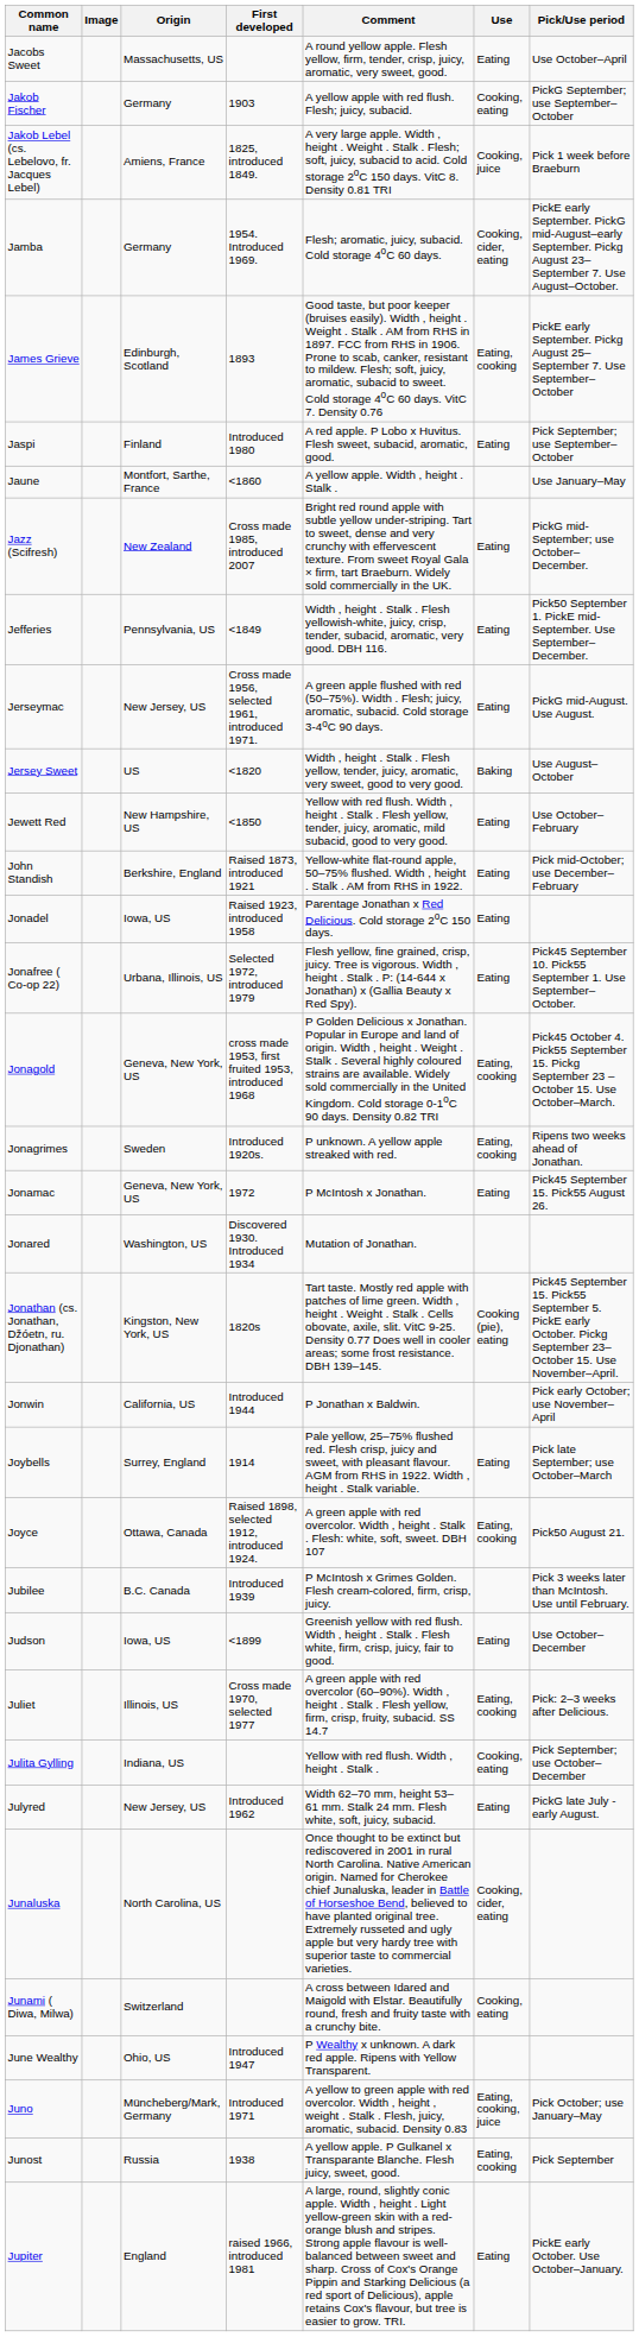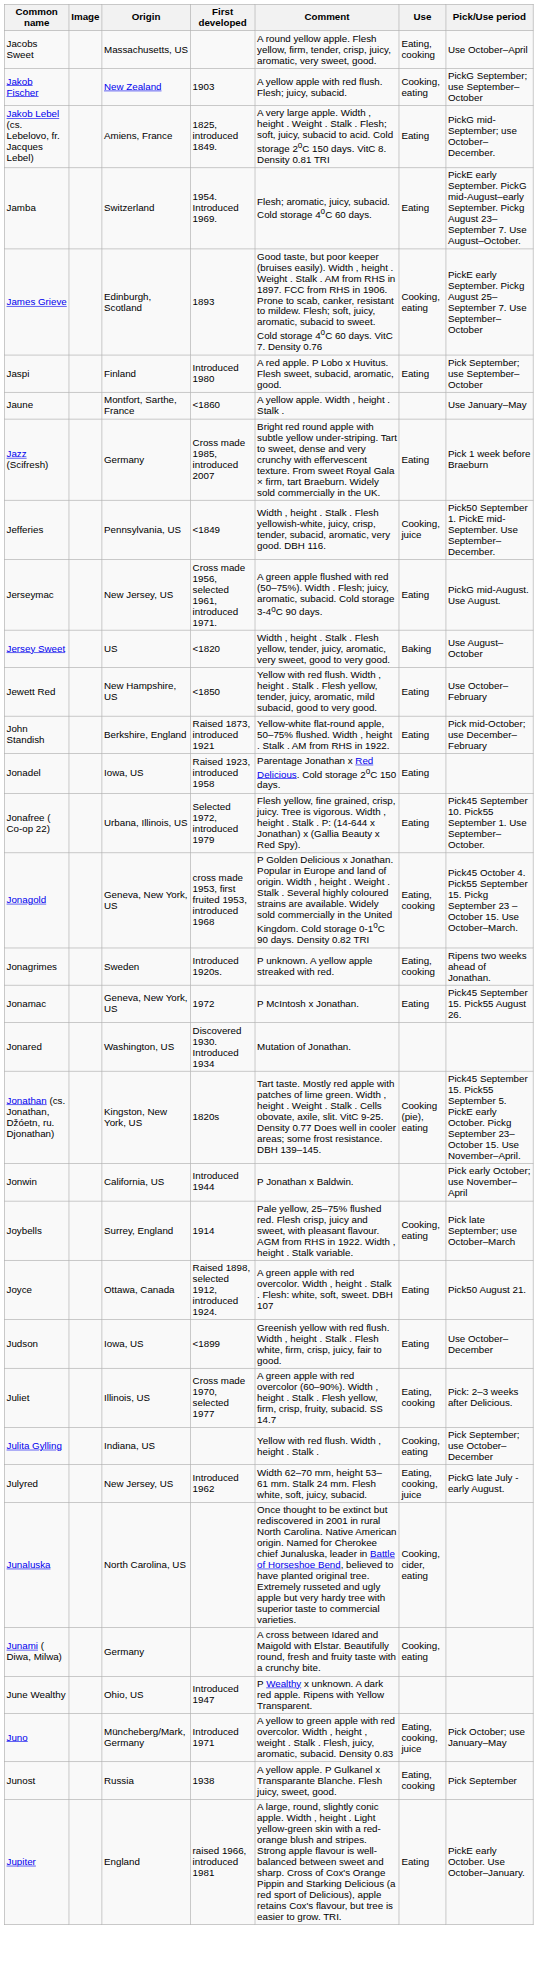 <table class="wikitable sortable">
 <tr>
 <th>Common name</th>
 <th>Image</th>
 <th>Origin</th>
 <th>First developed</th>
 <th>Comment</th>
 <th>Use</th>
 <th>Pick/Use period</th>
 </tr>
 <tr>
 <td>Jacobs Sweet</td>
 <td></td>
 <td>Massachusetts, US</td>
 <td></td>
 <td>A round yellow apple. Flesh yellow, firm, tender, crisp, juicy, aromatic, very sweet, good.</td>
-<td>Eating</td>
+<td>Eating, cooking</td>
 <td>Use October–April</td>
 </tr>
 <tr>
 <td><a href='#'>Jakob Fischer</a></td>
 <td></td>
-<td>Germany</td>
+<td><a href='#'>New Zealand</a></td>
 <td>1903</td>
 <td>A yellow apple with red flush. Flesh; juicy, subacid.</td>
 <td>Cooking, eating</td>
 <td>PickG September; use September–October</td>
 </tr>
 <tr>
 <td><a href='#'>Jakob Lebel</a> (cs. Lebelovo, fr. Jacques Lebel)</td>
 <td></td>
 <td>Amiens, France</td>
 <td>1825, introduced 1849.</td>
 <td>A very large apple. Width , height . Weight . Stalk . Flesh; soft, juicy, subacid to acid. Cold storage 2<sup>o</sup>C 150 days. VitC 8. Density 0.81 TRI</td>
-<td>Cooking, juice</td>
-<td>Pick 1 week before Braeburn</td>
+<td>Eating</td>
+<td>PickG mid-September; use October–December.</td>
 </tr>
 <tr>
 <td>Jamba</td>
 <td></td>
-<td>Germany</td>
+<td>Switzerland</td>
 <td>1954. Introduced 1969.</td>
 <td>Flesh; aromatic, juicy, subacid. Cold storage 4<sup>o</sup>C 60 days.</td>
-<td>Cooking, cider, eating</td>
+<td>Eating</td>
 <td>PickE early September. PickG mid-August–early September. Pickg August 23–September 7. Use August–October.</td>
 </tr>
 <tr>
 <td><a href='#'>James Grieve</a> </td>
 <td></td>
 <td>Edinburgh, Scotland</td>
 <td>1893</td>
 <td>Good taste, but poor keeper (bruises easily). Width , height . Weight . Stalk . AM from RHS in 1897. FCC from RHS in 1906. Prone to scab, canker, resistant to mildew. Flesh; soft, juicy, aromatic, subacid to sweet. Cold storage 4<sup>o</sup>C 60 days. VitC 7. Density 0.76</td>
-<td>Eating, cooking</td>
+<td>Cooking, eating</td>
 <td>PickE early September. Pickg August 25–September 7. Use September–October</td>
 </tr>
 <tr>
 <td>Jaspi</td>
 <td></td>
 <td>Finland</td>
 <td>Introduced 1980</td>
 <td>A red apple. P Lobo x Huvitus. Flesh sweet, subacid, aromatic, good.</td>
 <td>Eating</td>
 <td>Pick September; use September–October</td>
 </tr>
 <tr>
 <td>Jaune</td>
 <td></td>
 <td>Montfort, Sarthe, France</td>
 <td><1860</td>
 <td>A yellow apple. Width , height . Stalk .</td>
 <td></td>
 <td>Use January–May</td>
 </tr>
 <tr>
 <td><a href='#'>Jazz</a> (Scifresh)</td>
 <td></td>
-<td><a href='#'>New Zealand</a></td>
+<td>Germany</td>
 <td>Cross made 1985, introduced 2007</td>
 <td>Bright red round apple with subtle yellow under-striping. Tart to sweet, dense and very crunchy with effervescent texture. From sweet Royal Gala × firm, tart Braeburn. Widely sold commercially in the UK.</td>
 <td>Eating</td>
-<td>PickG mid-September; use October–December.</td>
+<td>Pick 1 week before Braeburn</td>
 </tr>
 <tr>
 <td>Jefferies</td>
 <td></td>
 <td>Pennsylvania, US</td>
 <td><1849</td>
 <td>Width , height . Stalk . Flesh yellowish-white, juicy, crisp, tender, subacid, aromatic, very good. DBH 116.</td>
-<td>Eating</td>
+<td>Cooking, juice</td>
 <td>Pick50 September 1. PickE mid-September. Use September–December.</td>
 </tr>
 <tr>
 <td>Jerseymac</td>
 <td></td>
 <td>New Jersey, US</td>
 <td>Cross made 1956, selected 1961, introduced 1971.</td>
 <td>A green apple flushed with red (50–75%). Width . Flesh; juicy, aromatic, subacid. Cold storage 3-4<sup>o</sup>C 90 days.</td>
 <td>Eating</td>
 <td>PickG mid-August. Use August.</td>
 </tr>
 <tr>
 <td><a href='#'>Jersey Sweet</a></td>
 <td></td>
 <td>US</td>
 <td><1820</td>
 <td>Width , height . Stalk . Flesh yellow, tender, juicy, aromatic, very sweet, good to very good.</td>
 <td>Baking</td>
 <td>Use August–October</td>
 </tr>
 <tr>
 <td>Jewett Red</td>
 <td></td>
 <td>New Hampshire, US</td>
 <td><1850</td>
 <td>Yellow with red flush. Width , height . Stalk . Flesh yellow, tender, juicy, aromatic, mild subacid, good to very good.</td>
 <td>Eating</td>
 <td>Use October–February</td>
 </tr>
 <tr>
 <td>John Standish</td>
 <td></td>
 <td>Berkshire, England</td>
 <td>Raised 1873, introduced 1921</td>
 <td>Yellow-white flat-round apple, 50–75% flushed. Width , height . Stalk . AM from RHS in 1922.</td>
 <td>Eating</td>
 <td>Pick mid-October; use December–February</td>
 </tr>
 <tr>
 <td>Jonadel</td>
 <td></td>
 <td>Iowa, US</td>
 <td>Raised 1923, introduced 1958</td>
 <td>Parentage Jonathan x <a href='#'>Red Delicious</a>. Cold storage 2<sup>o</sup>C 150 days.</td>
 <td>Eating</td>
 <td></td>
 </tr>
 <tr>
 <td>Jonafree ( Co-op 22)</td>
 <td></td>
 <td>Urbana, Illinois, US</td>
 <td>Selected 1972, introduced 1979</td>
 <td>Flesh yellow, fine grained, crisp, juicy. Tree is vigorous. Width , height . Stalk . P: (14-644 x Jonathan) x (Gallia Beauty x Red Spy).</td>
 <td>Eating</td>
 <td>Pick45 September 10. Pick55 September 1. Use September–October.</td>
 </tr>
 <tr>
 <td><a href='#'>Jonagold</a> </td>
 <td></td>
 <td>Geneva, New York, US</td>
 <td>cross made 1953, first fruited 1953, introduced 1968</td>
 <td>P Golden Delicious x Jonathan. Popular in Europe and land of origin. Width , height . Weight . Stalk . Several highly coloured strains are available. Widely sold commercially in the United Kingdom. Cold storage 0-1<sup>o</sup>C 90 days. Density 0.82 TRI</td>
 <td>Eating, cooking</td>
 <td>Pick45 October 4. Pick55 September 15. Pickg September 23 –October 15. Use October–March.</td>
 </tr>
 <tr>
 <td>Jonagrimes</td>
 <td></td>
 <td>Sweden</td>
 <td>Introduced 1920s.</td>
 <td>P unknown. A yellow apple streaked with red.</td>
 <td>Eating, cooking</td>
 <td>Ripens two weeks ahead of Jonathan.</td>
 </tr>
 <tr>
 <td>Jonamac</td>
 <td></td>
 <td>Geneva, New York, US</td>
 <td>1972</td>
 <td>P McIntosh x Jonathan.</td>
 <td>Eating</td>
 <td>Pick45 September 15. Pick55 August 26.</td>
 </tr>
 <tr>
 <td>Jonared</td>
 <td></td>
 <td>Washington, US</td>
 <td>Discovered 1930. Introduced 1934</td>
 <td>Mutation of Jonathan.</td>
 <td></td>
 <td></td>
 </tr>
 <tr>
 <td><a href='#'>Jonathan</a> (cs. Jonathan, Džóetn, ru. Djonathan)</td>
 <td></td>
 <td>Kingston, New York, US</td>
 <td>1820s</td>
 <td>Tart taste. Mostly red apple with patches of lime green. Width , height . Weight . Stalk . Cells obovate, axile, slit. VitC 9-25. Density 0.77 Does well in cooler areas; some frost resistance. DBH 139–145.</td>
 <td>Cooking (pie), eating</td>
 <td>Pick45 September 15. Pick55 September 5. PickE early October. Pickg September 23–October 15. Use November–April.</td>
 </tr>
 <tr>
 <td>Jonwin</td>
 <td></td>
 <td>California, US</td>
 <td>Introduced 1944</td>
 <td>P Jonathan x Baldwin.</td>
 <td></td>
 <td>Pick early October; use November–April</td>
 </tr>
 <tr>
 <td>Joybells</td>
 <td></td>
 <td>Surrey, England</td>
 <td>1914</td>
 <td>Pale yellow, 25–75% flushed red. Flesh crisp, juicy and sweet, with pleasant flavour. AGM from RHS in 1922. Width , height . Stalk variable.</td>
-<td>Eating</td>
+<td>Cooking, eating</td>
 <td>Pick late September; use October–March</td>
 </tr>
 <tr>
 <td>Joyce</td>
 <td></td>
 <td>Ottawa, Canada</td>
 <td>Raised 1898, selected 1912, introduced 1924.</td>
 <td>A green apple with red overcolor. Width , height . Stalk . Flesh: white, soft, sweet. DBH 107</td>
-<td>Eating, cooking</td>
+<td>Eating</td>
 <td>Pick50 August 21.</td>
-</tr>
-<tr>
-<td>Jubilee</td>
-<td></td>
-<td>B.C. Canada</td>
-<td>Introduced 1939</td>
-<td>P McIntosh x Grimes Golden. Flesh cream-colored, firm, crisp, juicy.</td>
-<td></td>
-<td>Pick 3 weeks later than McIntosh. Use until February.</td>
 </tr>
 <tr>
 <td>Judson</td>
 <td></td>
 <td>Iowa, US</td>
 <td><1899</td>
 <td>Greenish yellow with red flush. Width , height . Stalk . Flesh white, firm, crisp, juicy, fair to good.</td>
 <td>Eating</td>
 <td>Use October–December</td>
 </tr>
 <tr>
 <td>Juliet</td>
 <td></td>
 <td>Illinois, US</td>
 <td>Cross made 1970, selected 1977</td>
 <td>A green apple with red overcolor (60–90%). Width , height . Stalk . Flesh yellow, firm, crisp, fruity, subacid. SS 14.7</td>
 <td>Eating, cooking</td>
 <td>Pick: 2–3 weeks after Delicious.</td>
 </tr>
 <tr>
 <td><a href='#'>Julita Gylling</a></td>
 <td></td>
 <td>Indiana, US</td>
 <td></td>
 <td>Yellow with red flush. Width , height . Stalk .</td>
 <td>Cooking, eating</td>
 <td>Pick September; use October–December</td>
 </tr>
 <tr>
 <td>Julyred</td>
 <td></td>
 <td>New Jersey, US</td>
 <td>Introduced 1962</td>
 <td>Width 62–70 mm, height 53–61 mm. Stalk 24 mm.  Flesh white, soft, juicy, subacid.</td>
-<td>Eating</td>
+<td>Eating, cooking, juice</td>
 <td>PickG late July - early August.</td>
 </tr>
 <tr>
 <td><a href='#'>Junaluska</a></td>
 <td></td>
 <td>North Carolina, US</td>
 <td></td>
 <td>Once thought to be extinct but rediscovered in 2001 in rural North Carolina. Native American origin. Named for Cherokee chief Junaluska, leader in <a href='#'>Battle of Horseshoe Bend</a>, believed to have planted original tree. Extremely russeted and ugly apple but very hardy tree with superior taste to commercial varieties.</td>
 <td>Cooking, cider, eating</td>
 <td></td>
 </tr>
 <tr>
 <td><a href='#'>Junami</a> ( Diwa, Milwa)</td>
 <td></td>
-<td>Switzerland</td>
+<td>Germany</td>
 <td></td>
 <td>A cross between Idared and Maigold with Elstar. Beautifully round, fresh and fruity taste with a crunchy bite.</td>
 <td>Cooking, eating</td>
 <td></td>
 </tr>
 <tr>
 <td>June Wealthy</td>
 <td></td>
 <td>Ohio, US</td>
 <td>Introduced 1947</td>
 <td>P <a href='#'>Wealthy</a> x unknown. A dark red apple. Ripens with Yellow Transparent.</td>
 <td></td>
 <td></td>
 </tr>
 <tr>
 <td><a href='#'>Juno</a></td>
 <td></td>
 <td>Müncheberg/Mark, Germany</td>
 <td>Introduced 1971</td>
 <td>A yellow to green apple with red overcolor. Width , height , weight . Stalk . Flesh, juicy, aromatic, subacid. Density 0.83</td>
 <td>Eating, cooking, juice</td>
 <td>Pick October; use January–May</td>
 </tr>
 <tr>
 <td>Junost</td>
 <td></td>
 <td>Russia</td>
 <td>1938</td>
 <td>A yellow apple. P Gulkanel x Transparante Blanche. Flesh juicy, sweet, good.</td>
 <td>Eating, cooking</td>
 <td>Pick September</td>
 </tr>
 <tr>
 <td><a href='#'>Jupiter</a> </td>
 <td></td>
 <td>England</td>
 <td>raised 1966, introduced 1981</td>
 <td>A large, round, slightly conic apple. Width , height . Light yellow-green skin with a red-orange blush and stripes. Strong apple flavour is well-balanced between sweet and sharp. Cross of Cox's Orange Pippin and Starking Delicious (a red sport of  Delicious), apple retains Cox's flavour, but tree is easier to grow. TRI.</td>
 <td>Eating</td>
 <td>PickE early October. Use October–January.</td>
 </tr>
 </table>
